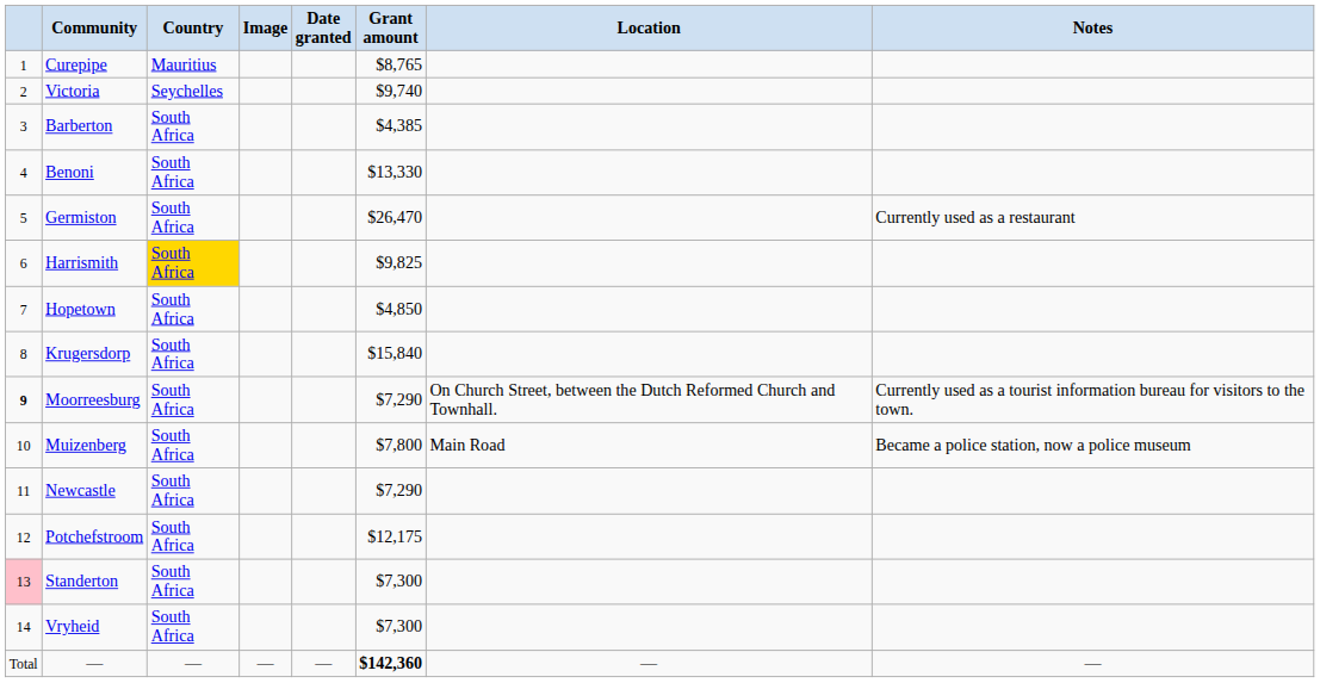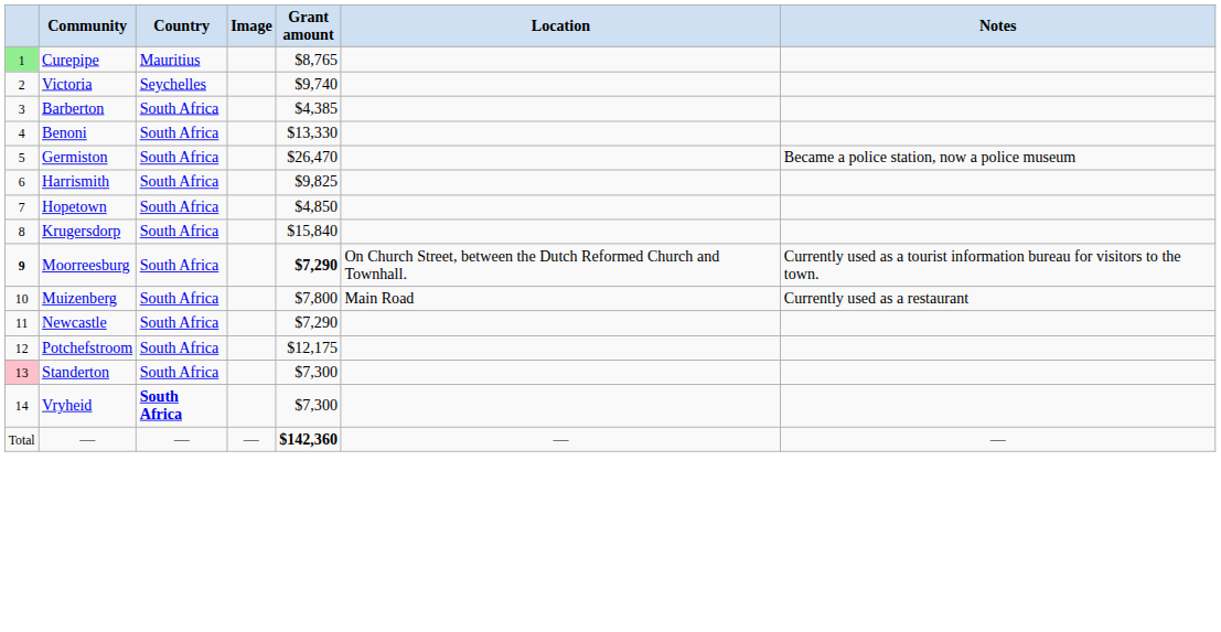 <table class="wikitable sortable" align="center">
 <tr>
 <th style="background-color:#CEE0F2;"></th>
 <th style="background-color:#CEE0F2;">Community</th>
 <th style="background-color:#CEE0F2;">Country</th>
 <th style="background-color:#CEE0F2;" class="unsortable">Image</th>
-<th style="background-color:#CEE0F2;">Date<br>granted</th>
 <th style="background-color:#CEE0F2;">Grant<br>amount</th>
 <th style="background-color:#CEE0F2;">Location</th>
 <th style="background-color:#CEE0F2;" class="unsortable">Notes</th>
 </tr>
 <tr ->
-<td align=center><small>1</small></td>
+<td align=center style="background: lightgreen;"><small>1</small></td>
 <td><a href='#'>Curepipe</a></td>
 <td><a href='#'>Mauritius</a></td>
-<td></td>
 <td></td>
 <td align=right>$8,765</td>
 <td></td>
 <td></td>
 </tr>
 <tr ->
 <td align=center><small>2</small></td>
 <td><a href='#'>Victoria</a></td>
 <td><a href='#'>Seychelles</a></td>
 <td></td>
-<td></td>
 <td align=right>$9,740</td>
 <td></td>
 <td></td>
 </tr>
 <tr ->
 <td align=center><small>3</small></td>
 <td><a href='#'>Barberton</a></td>
 <td><a href='#'>South Africa</a></td>
-<td></td>
 <td></td>
 <td align=right>$4,385</td>
 <td></td>
 <td></td>
 </tr>
 <tr ->
 <td align=center><small>4</small></td>
 <td><a href='#'>Benoni</a></td>
 <td><a href='#'>South Africa</a></td>
 <td></td>
-<td></td>
 <td align=right>$13,330</td>
 <td></td>
 <td></td>
 </tr>
 <tr ->
 <td align=center><small>5</small></td>
 <td><a href='#'>Germiston</a></td>
 <td><a href='#'>South Africa</a></td>
 <td></td>
-<td></td>
 <td align=right>$26,470</td>
 <td></td>
-<td>Currently used as a restaurant</td>
+<td>Became a police station, now a police museum</td>
 </tr>
 <tr ->
 <td align=center><small>6</small></td>
 <td><a href='#'>Harrismith</a></td>
-<td style="background: gold;"><a href='#'>South Africa</a></td>
-<td></td>
+<td><a href='#'>South Africa</a></td>
 <td></td>
 <td align=right>$9,825</td>
 <td></td>
 <td></td>
 </tr>
 <tr ->
 <td align=center><small>7</small></td>
 <td><a href='#'>Hopetown</a></td>
 <td><a href='#'>South Africa</a></td>
 <td></td>
-<td></td>
 <td align=right>$4,850</td>
 <td></td>
 <td></td>
 </tr>
 <tr ->
 <td align=center><small>8</small></td>
 <td><a href='#'>Krugersdorp</a></td>
 <td><a href='#'>South Africa</a></td>
-<td></td>
 <td></td>
 <td align=right>$15,840</td>
 <td></td>
 <td></td>
 </tr>
 <tr ->
 <td align=center><strong><small>9</small></strong></td>
 <td><a href='#'>Moorreesburg</a></td>
 <td><a href='#'>South Africa</a></td>
 <td></td>
-<td></td>
-<td align=right>$7,290</td>
+<td align=right><strong>$7,290</strong></td>
 <td>On Church Street, between the Dutch Reformed Church and Townhall.</td>
 <td>Currently used as a tourist information bureau for visitors to the town.</td>
 </tr>
 <tr ->
 <td align=center><small>10</small></td>
 <td><a href='#'>Muizenberg</a></td>
 <td><a href='#'>South Africa</a></td>
 <td></td>
-<td></td>
 <td align=right>$7,800</td>
 <td>Main Road</td>
-<td>Became a police station, now a police museum</td>
+<td>Currently used as a restaurant</td>
 </tr>
 <tr ->
 <td align=center><small>11</small></td>
 <td><a href='#'>Newcastle</a></td>
 <td><a href='#'>South Africa</a></td>
-<td></td>
 <td></td>
 <td align=right>$7,290</td>
 <td></td>
 <td></td>
 </tr>
 <tr ->
 <td align=center><small>12</small></td>
 <td><a href='#'>Potchefstroom</a></td>
 <td><a href='#'>South Africa</a></td>
 <td></td>
-<td></td>
 <td align=right>$12,175</td>
 <td></td>
 <td></td>
 </tr>
 <tr ->
 <td align=center style="background: pink;"><small>13</small></td>
 <td><a href='#'>Standerton</a></td>
 <td><a href='#'>South Africa</a></td>
 <td></td>
-<td></td>
 <td align=right>$7,300</td>
 <td></td>
 <td></td>
 </tr>
 <tr ->
 <td align=center><small>14</small></td>
 <td><a href='#'>Vryheid</a></td>
-<td><a href='#'>South Africa</a></td>
-<td></td>
+<td><strong><a href='#'>South Africa</a></strong></td>
 <td></td>
 <td align=right>$7,300</td>
 <td></td>
 <td></td>
 </tr>
 <tr - align="center" class="sortbottom">
 <td align=center><small>Total</small></td>
 <td>—</td>
 <td>—</td>
 <td>—</td>
-<td>—</td>
 <td align=right><strong>$142,360</strong></td>
 <td>—</td>
 <td>—</td>
 </tr>
 </table>
